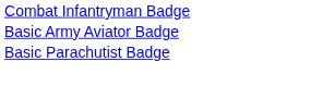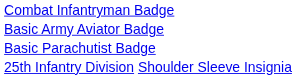 <table>
 <tr>
 <td></td>
 <td><a href='#'>Combat Infantryman Badge</a></td>
 </tr>
 <tr>
 <td></td>
 <td><a href='#'>Basic Army Aviator Badge</a></td>
 </tr>
 <tr>
 <td></td>
 <td><a href='#'>Basic Parachutist Badge</a></td>
 </tr>
+<tr>
+<td></td>
+<td><a href='#'>25th Infantry Division</a> <a href='#'>Shoulder Sleeve Insignia</a></td>
+</tr>
 </table>
